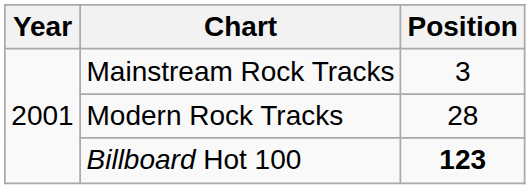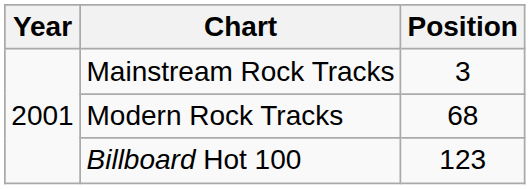 <table class="wikitable">
 <tr>
 <th>Year</th>
 <th>Chart</th>
 <th>Position</th>
 </tr>
 <tr>
 <td rowspan="3">2001</td>
 <td>Mainstream Rock Tracks</td>
 <td align="center">3</td>
 </tr>
 <tr>
 <td>Modern Rock Tracks</td>
-<td align="center">28</td>
+<td align="center">68</td>
 </tr>
 <tr>
 <td><em>Billboard</em> Hot 100</td>
-<td align="center"><strong>123</strong></td>
+<td align="center">123</td>
 </tr>
 </table>
